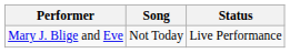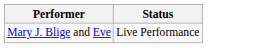 <table class="wikitable" style="font-size:85%">
 <tr>
 <th>Performer</th>
-<th>Song</th>
 <th>Status</th>
 </tr>
 <tr>
 <td> <a href='#'>Mary J. Blige</a> and  <a href='#'>Eve</a></td>
-<td>Not Today</td>
 <td>Live Performance</td>
 </tr>
 </table>
